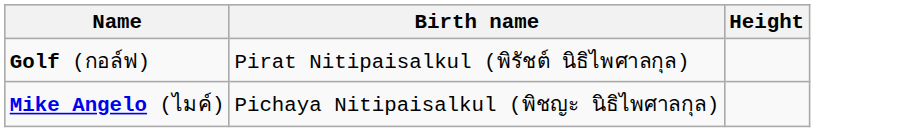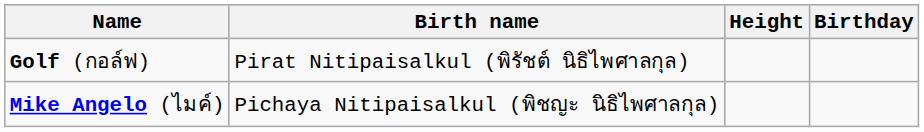 <table class="wikitable plainrowheaders sortable">
 <tr>
 <th scope="col">Name</th>
 <th scope="col">Birth name</th>
 <th>Height</th>
+<th scope="col">Birthday</th>
 </tr>
 <tr>
 <td><strong>Golf</strong> (กอล์ฟ)</td>
 <td>Pirat Nitipaisalkul (พิรัชต์ นิธิไพศาลกุล)</td>
+<td></td>
 <td></td>
 </tr>
 <tr>
 <td><strong><a href='#'>Mike Angelo</a></strong> (ไมค์)</td>
 <td>Pichaya Nitipaisalkul (พิชญะ นิธิไพศาลกุล)</td>
 <td></td>
+<td></td>
 </tr>
 </table>
